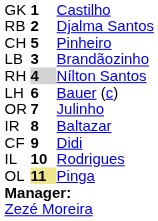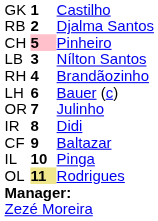 <table style="font-size:90%; margin:0.2em auto;" cellspacing="0" cellpadding="0">
 <tr>
 <th width="25"></th>
 <th width="25"></th>
 </tr>
 <tr>
 <td>GK</td>
 <td><strong>1</strong></td>
 <td><a href='#'>Castilho</a></td>
 </tr>
 <tr>
 <td>RB</td>
 <td><strong>2</strong></td>
 <td><a href='#'>Djalma Santos</a></td>
 </tr>
 <tr>
 <td>CH</td>
-<td><strong>5</strong></td>
+<td style="background: pink;"><strong>5</strong></td>
 <td><a href='#'>Pinheiro</a></td>
 </tr>
 <tr>
 <td>LB</td>
 <td><strong>3</strong></td>
-<td><a href='#'>Brandãozinho</a></td>
+<td><a href='#'>Nílton Santos</a></td>
 </tr>
 <tr>
 <td>RH</td>
-<td style="background: lightgrey;"><strong>4</strong></td>
-<td><a href='#'>Nílton Santos</a></td>
+<td><strong>4</strong></td>
+<td><a href='#'>Brandãozinho</a></td>
 </tr>
 <tr>
 <td>LH</td>
 <td><strong>6</strong></td>
 <td><a href='#'>Bauer</a> (<a href='#'>c</a>)</td>
 </tr>
 <tr>
 <td>OR</td>
 <td><strong>7</strong></td>
 <td><a href='#'>Julinho</a></td>
 </tr>
 <tr>
 <td>IR</td>
 <td><strong>8</strong></td>
-<td><a href='#'>Baltazar</a></td>
+<td><a href='#'>Didi</a></td>
 </tr>
 <tr>
 <td>CF</td>
 <td><strong>9</strong></td>
-<td><a href='#'>Didi</a></td>
+<td><a href='#'>Baltazar</a></td>
 </tr>
 <tr>
 <td>IL</td>
 <td><strong>10</strong></td>
-<td><a href='#'>Rodrigues</a></td>
+<td><a href='#'>Pinga</a></td>
 </tr>
 <tr>
 <td>OL</td>
 <td style="background: khaki;"><strong>11</strong></td>
-<td><a href='#'>Pinga</a></td>
+<td><a href='#'>Rodrigues</a></td>
 </tr>
 <tr>
 <td colspan=3><strong>Manager:</strong></td>
 </tr>
 <tr>
 <td colspan=4> <a href='#'>Zezé Moreira</a></td>
 </tr>
 </table>
